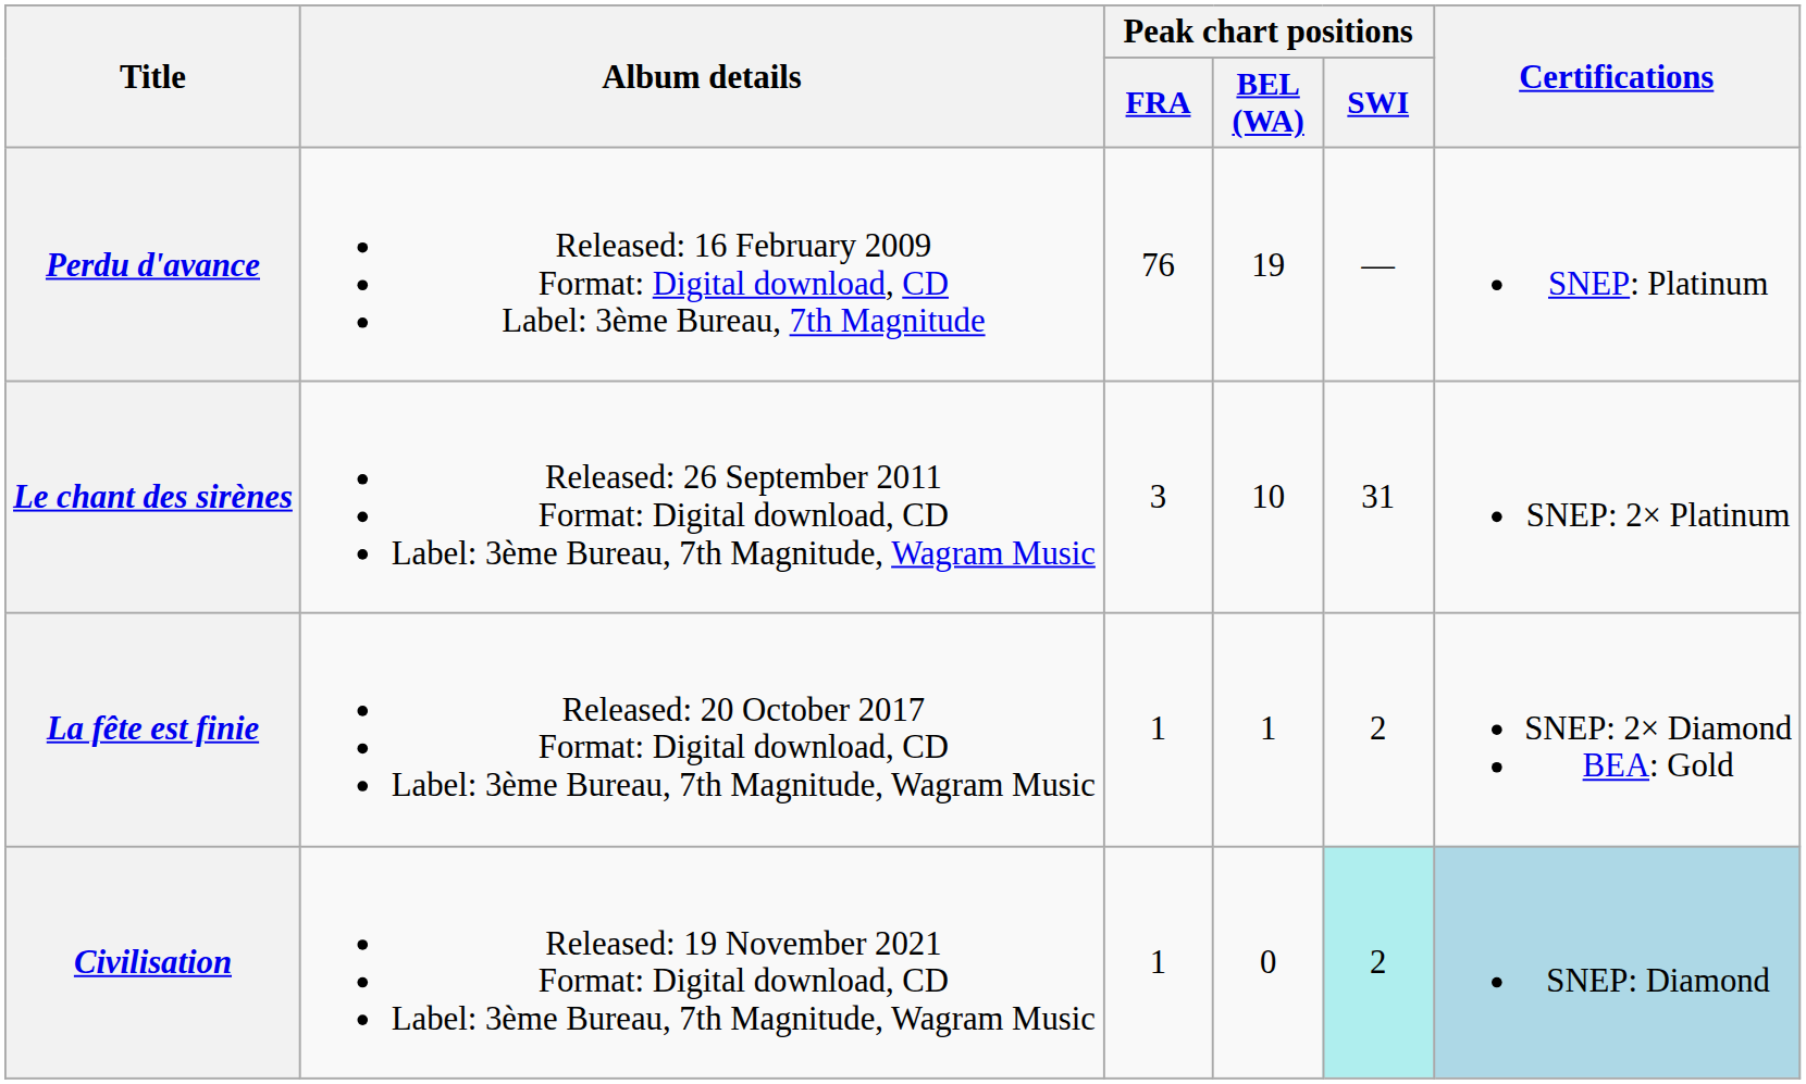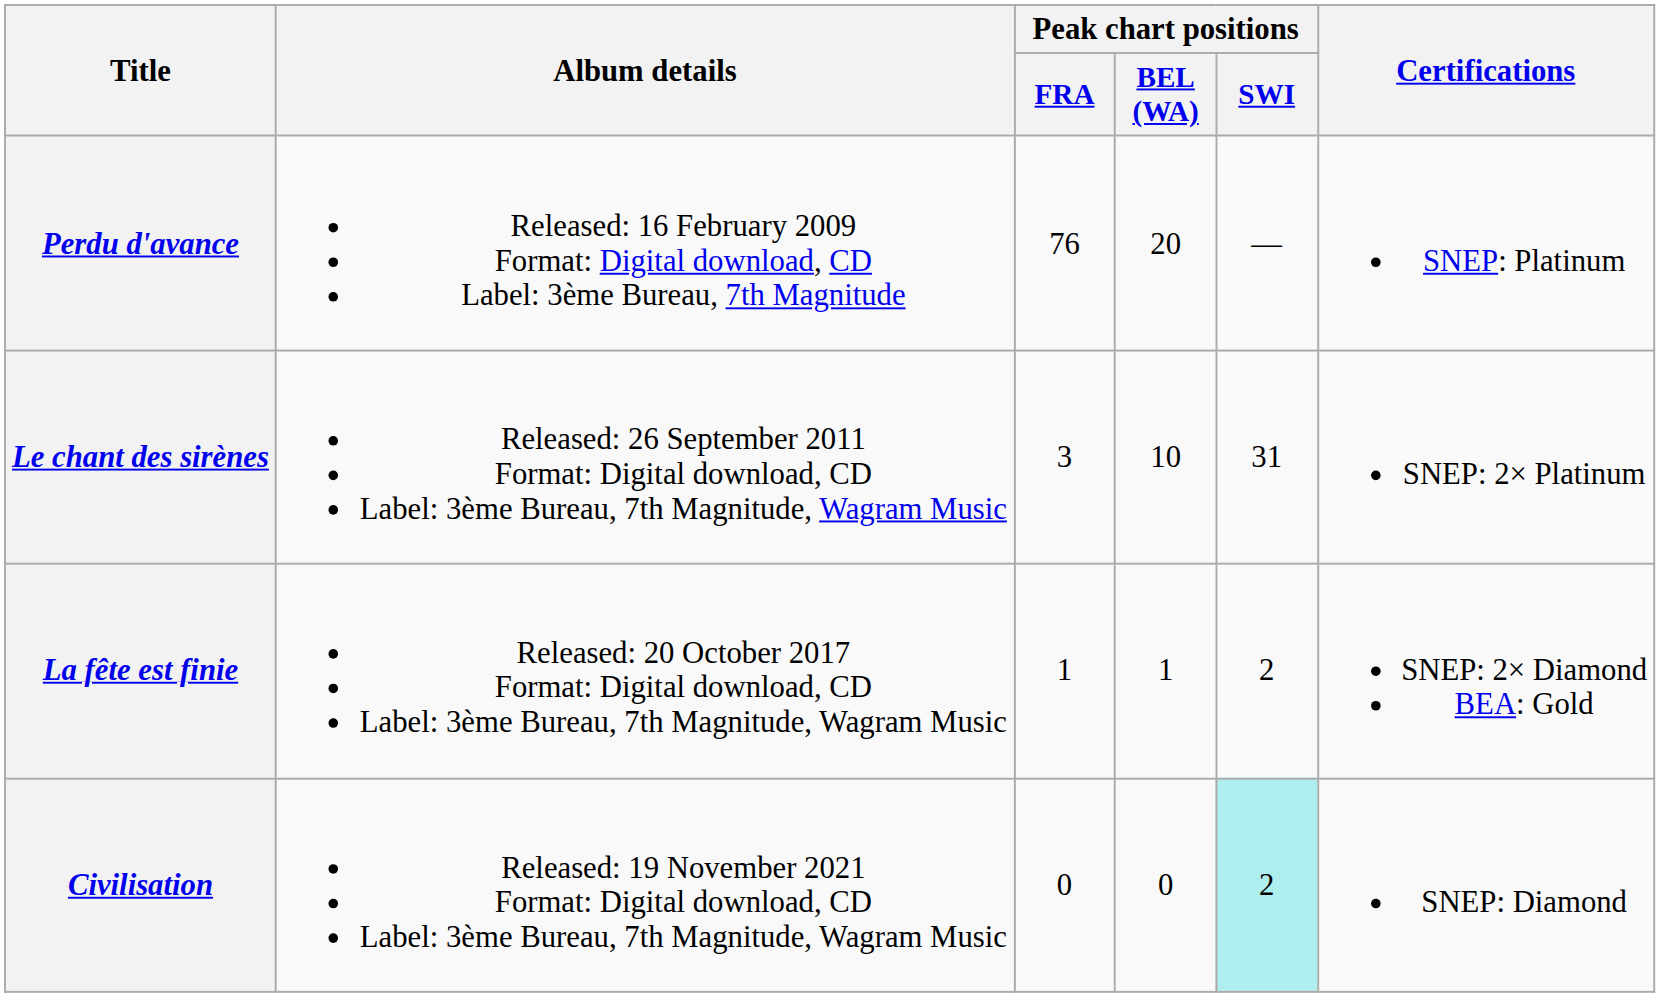 <table class="wikitable plainrowheaders" style="text-align:center;">
 <tr>
 <th scope="col" rowspan="2">Title</th>
 <th scope="col" rowspan="2">Album details</th>
 <th scope="col" colspan="3">Peak chart positions</th>
 <th scope="col" rowspan="2"><a href='#'>Certifications</a></th>
 </tr>
 <tr>
 <th scope="col" style="width:3em;font-size:95%;"><a href='#'>FRA</a><br></th>
 <th scope="col" style="width:3em;font-size:95%;"><a href='#'>BEL (WA)</a><br></th>
 <th scope="col" style="width:3em;font-size:95%;"><a href='#'>SWI</a><br></th>
 </tr>
 <tr>
 <th scope="row"><em><a href='#'>Perdu d'avance</a></em></th>
 <td><br><ul><li>Released: 16 February 2009</li><li>Format: <a href='#'>Digital download</a>, <a href='#'>CD</a></li><li>Label: 3ème Bureau, <a href='#'>7th Magnitude</a></li></ul></td>
 <td>76</td>
-<td>19</td>
+<td>20</td>
 <td>—</td>
 <td><br><ul><li><a href='#'>SNEP</a>: Platinum</li></ul></td>
 </tr>
 <tr>
 <th scope="row"><em><a href='#'>Le chant des sirènes</a></em></th>
 <td><br><ul><li>Released: 26 September 2011</li><li>Format: Digital download, CD</li><li>Label: 3ème Bureau, 7th Magnitude, <a href='#'>Wagram Music</a></li></ul></td>
 <td>3</td>
 <td>10</td>
 <td>31</td>
 <td><br><ul><li>SNEP: 2× Platinum</li></ul></td>
 </tr>
 <tr>
 <th scope="row"><em><a href='#'>La fête est finie</a></em></th>
 <td><br><ul><li>Released: 20 October 2017</li><li>Format: Digital download, CD</li><li>Label: 3ème Bureau, 7th Magnitude, Wagram Music</li></ul></td>
 <td>1</td>
 <td>1</td>
 <td>2</td>
 <td><br><ul><li>SNEP: 2× Diamond</li><li><a href='#'>BEA</a>: Gold</li></ul></td>
 </tr>
 <tr>
 <th scope="row"><em><a href='#'>Civilisation</a></em></th>
 <td><br><ul><li>Released: 19 November 2021</li><li>Format: Digital download, CD</li><li>Label: 3ème Bureau, 7th Magnitude, Wagram Music</li></ul></td>
-<td>1</td>
+<td>0</td>
 <td>0</td>
 <td style="background: paleturquoise;">2</td>
-<td style="background: lightblue;"><br><ul><li>SNEP: Diamond</li></ul></td>
+<td><br><ul><li>SNEP: Diamond</li></ul></td>
 </tr>
 </table>
